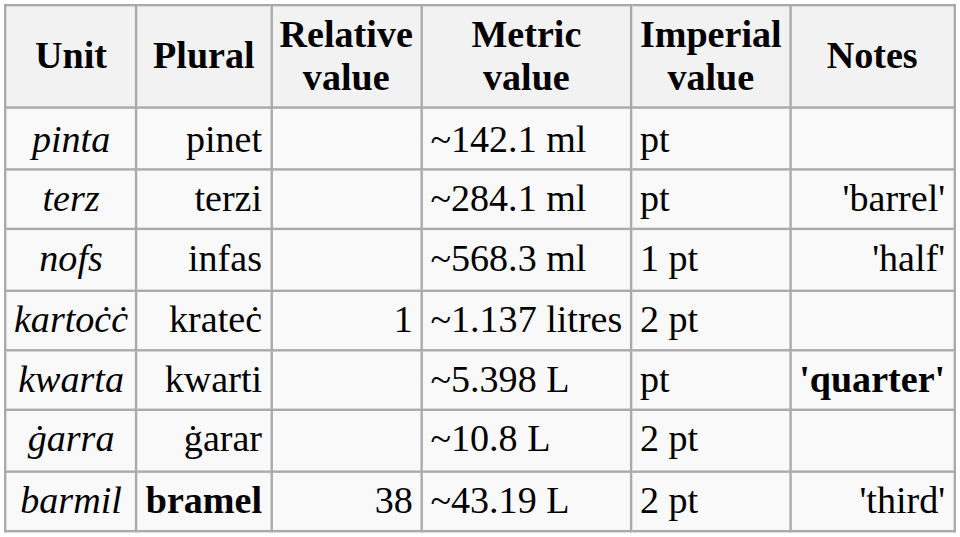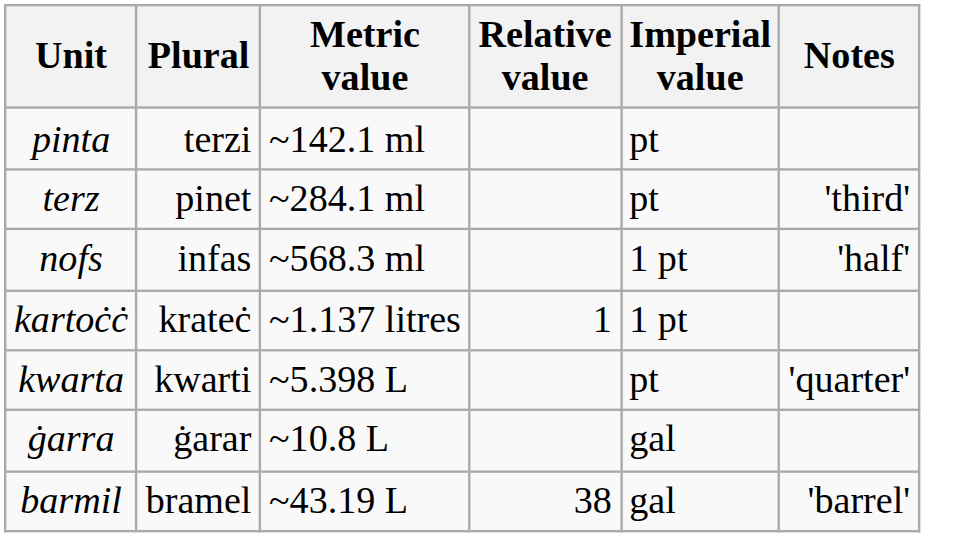 <table class="wikitable">
 <tr>
 <th>Unit</th>
 <th>Plural</th>
+<th>Metric<br>value</th>
 <th>Relative<br>value</th>
-<th>Metric<br>value</th>
 <th>Imperial<br>value</th>
 <th>Notes</th>
 </tr>
 <tr>
 <td align=center><em>pinta</em></td>
-<td align=right>pinet</td>
+<td align=right>terzi</td>
+<td align=left>~142.1 ml</td>
 <td align=right></td>
-<td align=left>~142.1 ml</td>
 <td align=left> pt</td>
 <td align=right></td>
 </tr>
 <tr>
 <td align=center><em>terz</em></td>
-<td align=right>terzi</td>
+<td align=right>pinet</td>
+<td align=left>~284.1 ml</td>
 <td align=right></td>
-<td align=left>~284.1 ml</td>
 <td align=left> pt</td>
-<td align=right>'barrel'</td>
+<td align=right>'third'</td>
 </tr>
 <tr>
 <td align=center><em>nofs</em></td>
 <td align=right>infas</td>
+<td align=left>~568.3 ml</td>
 <td align=right></td>
-<td align=left>~568.3 ml</td>
 <td align=left>1 pt</td>
 <td align=right>'half'</td>
 </tr>
 <tr>
 <td align=center><em> kartoċċ</em></td>
 <td align=right>krateċ</td>
+<td align=left>~1.137 litres</td>
 <td align=right>1</td>
-<td align=left>~1.137 litres</td>
-<td align=left>2 pt</td>
+<td align=left>1 pt</td>
 <td align=right></td>
 </tr>
 <tr>
 <td align=center><em>kwarta</em></td>
 <td align=right>kwarti</td>
+<td align=left>~5.398 L</td>
 <td align=right></td>
-<td align=left>~5.398 L</td>
 <td align=left> pt</td>
-<td align=right><strong>'quarter'</strong></td>
+<td align=right>'quarter'</td>
 </tr>
 <tr>
 <td align=center><em>ġarra</em></td>
 <td align=right>ġarar</td>
+<td align=left>~10.8 L</td>
 <td align=right></td>
-<td align=left>~10.8 L</td>
-<td align=left>2 pt</td>
+<td align=left> gal</td>
 <td align=right></td>
 </tr>
 <tr>
 <td align=center><em>barmil</em></td>
-<td align=right><strong>bramel</strong></td>
+<td align=right>bramel</td>
+<td align=left>~43.19 L</td>
 <td align=right>38</td>
-<td align=left>~43.19 L</td>
-<td align=left>2 pt</td>
-<td align=right>'third'</td>
+<td align=left> gal</td>
+<td align=right>'barrel'</td>
 </tr>
 </table>
